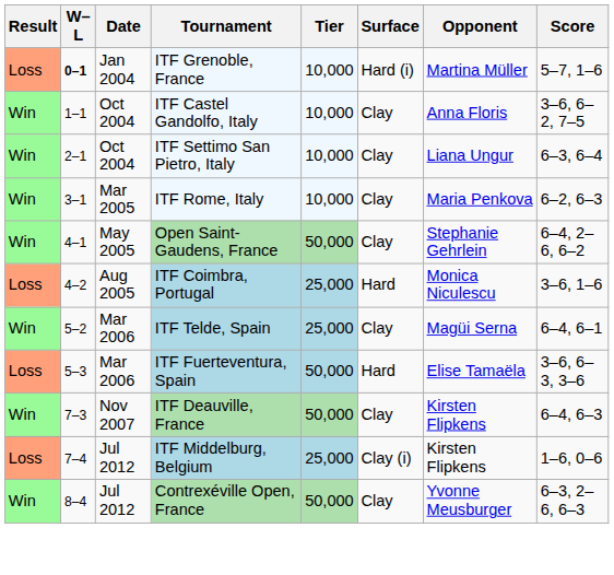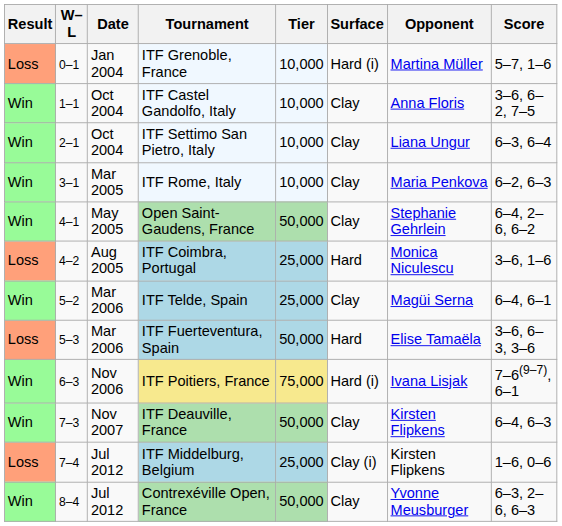 <table class="sortable wikitable">
 <tr>
 <th>Result</th>
 <th class=unsortable>W–L</th>
 <th>Date</th>
 <th>Tournament</th>
 <th>Tier</th>
 <th>Surface</th>
 <th>Opponent</th>
 <th class=unsortable>Score</th>
 </tr>
 <tr>
 <td bgcolor="FFA07A">Loss</td>
-<td><strong><small>0–1</small></strong></td>
+<td><small>0–1</small></td>
 <td>Jan 2004</td>
 <td style="background:#f0f8ff;">ITF Grenoble, France</td>
 <td style="background:#f0f8ff;">10,000</td>
 <td>Hard (i)</td>
 <td> <a href='#'>Martina Müller</a></td>
 <td>5–7, 1–6</td>
 </tr>
 <tr>
 <td bgcolor="98FB98">Win</td>
 <td><small>1–1</small></td>
 <td>Oct 2004</td>
 <td style="background:#f0f8ff;">ITF Castel Gandolfo, Italy</td>
 <td style="background:#f0f8ff;">10,000</td>
 <td>Clay</td>
 <td> <a href='#'>Anna Floris</a></td>
 <td>3–6, 6–2, 7–5</td>
 </tr>
 <tr>
 <td bgcolor="98FB98">Win</td>
 <td><small>2–1</small></td>
 <td>Oct 2004</td>
 <td style="background:#f0f8ff;">ITF Settimo San Pietro, Italy</td>
 <td style="background:#f0f8ff;">10,000</td>
 <td>Clay</td>
 <td> <a href='#'>Liana Ungur</a></td>
 <td>6–3, 6–4</td>
 </tr>
 <tr>
 <td bgcolor="98FB98">Win</td>
 <td><small>3–1</small></td>
 <td>Mar 2005</td>
 <td style="background:#f0f8ff;">ITF Rome, Italy</td>
 <td style="background:#f0f8ff;">10,000</td>
 <td>Clay</td>
 <td> <a href='#'>Maria Penkova</a></td>
 <td>6–2, 6–3</td>
 </tr>
 <tr>
 <td bgcolor="98FB98">Win</td>
 <td><small>4–1</small></td>
 <td>May 2005</td>
 <td style="background:#addfad;">Open Saint-Gaudens, France</td>
 <td style="background:#addfad;">50,000</td>
 <td>Clay</td>
 <td> <a href='#'>Stephanie Gehrlein</a></td>
 <td>6–4, 2–6, 6–2</td>
 </tr>
 <tr>
 <td bgcolor="FFA07A">Loss</td>
 <td><small>4–2</small></td>
 <td>Aug 2005</td>
 <td style="background:lightblue;">ITF Coimbra, Portugal</td>
 <td style="background:lightblue;">25,000</td>
 <td>Hard</td>
 <td> <a href='#'>Monica Niculescu</a></td>
 <td>3–6, 1–6</td>
 </tr>
 <tr>
 <td bgcolor="98FB98">Win</td>
 <td><small>5–2</small></td>
 <td>Mar 2006</td>
 <td style="background:lightblue;">ITF Telde, Spain</td>
 <td style="background:lightblue;">25,000</td>
 <td>Clay</td>
 <td> <a href='#'>Magüi Serna</a></td>
 <td>6–4, 6–1</td>
 </tr>
 <tr>
 <td bgcolor="FFA07A">Loss</td>
 <td><small>5–3</small></td>
 <td>Mar 2006</td>
 <td style="background:lightblue;">ITF Fuerteventura, Spain</td>
 <td style="background:lightblue;">50,000</td>
 <td>Hard</td>
 <td> <a href='#'>Elise Tamaëla</a></td>
 <td>3–6, 6–3, 3–6</td>
 </tr>
 <tr>
 <td bgcolor="98FB98">Win</td>
+<td><small>6–3</small></td>
+<td>Nov 2006</td>
+<td style="background:#f7e98e;">ITF Poitiers, France</td>
+<td style="background:#f7e98e;">75,000</td>
+<td>Hard (i)</td>
+<td> <a href='#'>Ivana Lisjak</a></td>
+<td>7–6<sup>(9–7)</sup>, 6–1</td>
+</tr>
+<tr>
+<td bgcolor="98FB98">Win</td>
 <td><small>7–3</small></td>
 <td>Nov 2007</td>
 <td style="background:#addfad;">ITF Deauville, France</td>
 <td style="background:#addfad;">50,000</td>
 <td>Clay</td>
 <td> <a href='#'>Kirsten Flipkens</a></td>
 <td>6–4, 6–3</td>
 </tr>
 <tr>
 <td bgcolor="FFA07A">Loss</td>
 <td><small>7–4</small></td>
 <td>Jul 2012</td>
 <td style="background:lightblue;">ITF Middelburg, Belgium</td>
 <td style="background:lightblue;">25,000</td>
 <td>Clay (i)</td>
 <td> Kirsten Flipkens</td>
 <td>1–6, 0–6</td>
 </tr>
 <tr>
 <td bgcolor="98FB98">Win</td>
 <td><small>8–4</small></td>
 <td>Jul 2012</td>
 <td style="background:#addfad;">Contrexéville Open, France</td>
 <td style="background:#addfad;">50,000</td>
 <td>Clay</td>
 <td> <a href='#'>Yvonne Meusburger</a></td>
 <td>6–3, 2–6, 6–3</td>
 </tr>
 </table>
